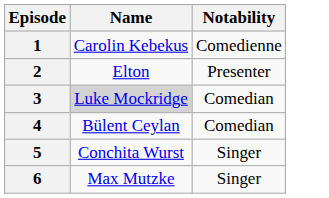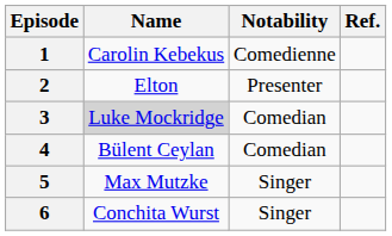 <table class="wikitable" style="text-align:center; ">
 <tr>
 <th>Episode</th>
 <th>Name</th>
 <th>Notability</th>
+<th>Ref.</th>
 </tr>
 <tr>
 <th>1</th>
 <td><a href='#'>Carolin Kebekus</a></td>
 <td>Comedienne</td>
+<td></td>
 </tr>
 <tr>
 <th>2</th>
 <td><a href='#'>Elton</a></td>
 <td>Presenter</td>
+<td></td>
 </tr>
 <tr>
 <th>3</th>
 <td style="background: lightgrey;"><a href='#'>Luke Mockridge</a></td>
 <td>Comedian</td>
+<td></td>
 </tr>
 <tr>
 <th>4</th>
 <td><a href='#'>Bülent Ceylan</a></td>
 <td>Comedian</td>
+<td></td>
 </tr>
 <tr>
 <th>5</th>
-<td><a href='#'>Conchita Wurst</a></td>
+<td><a href='#'>Max Mutzke</a></td>
 <td>Singer</td>
+<td></td>
 </tr>
 <tr>
 <th>6</th>
-<td><a href='#'>Max Mutzke</a></td>
+<td><a href='#'>Conchita Wurst</a></td>
 <td>Singer</td>
+<td></td>
 </tr>
 </table>
